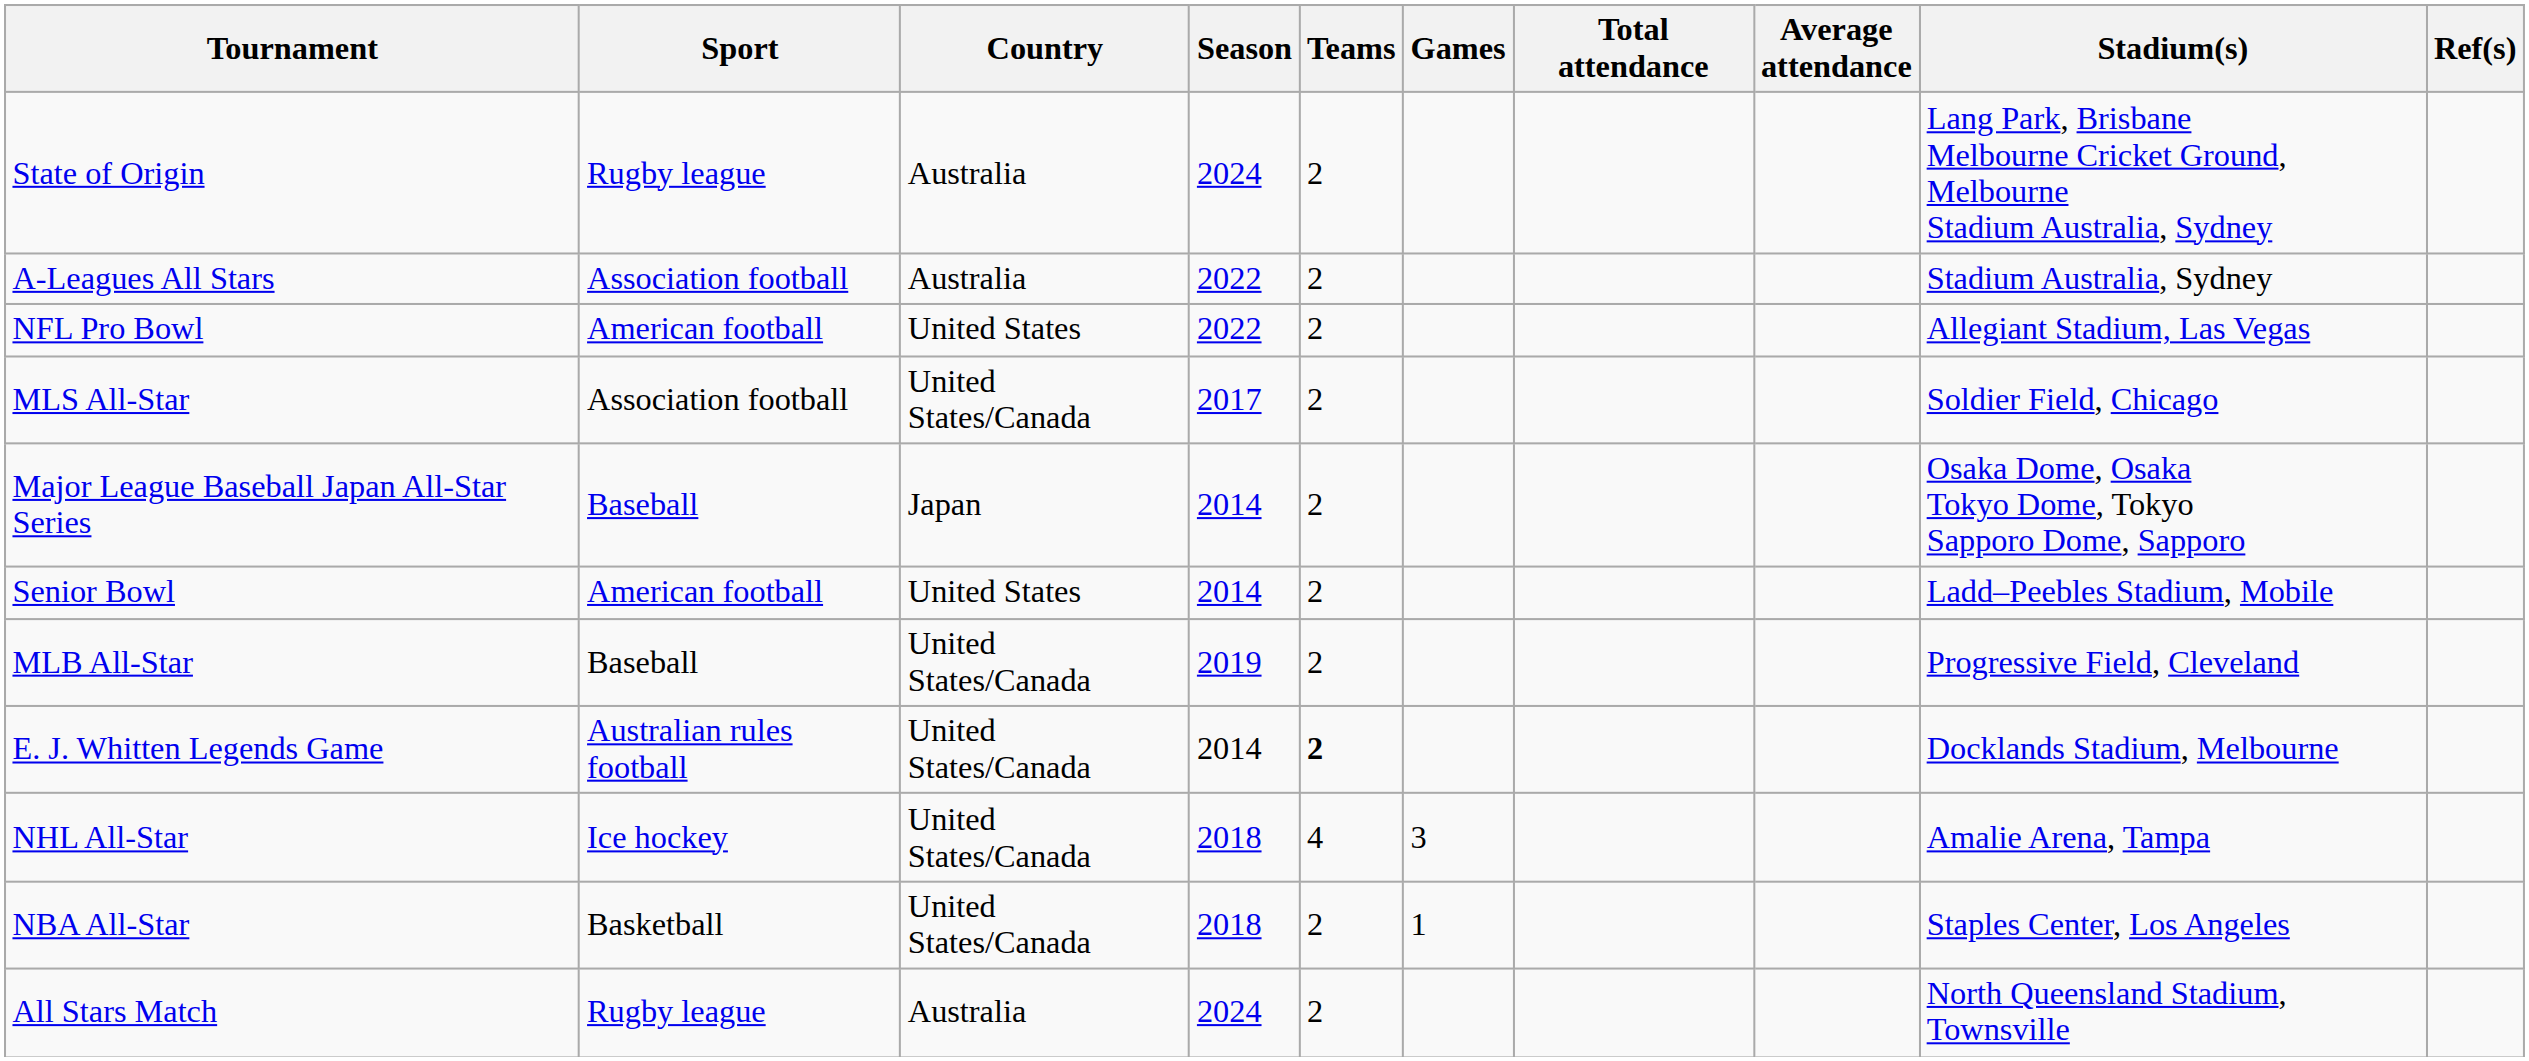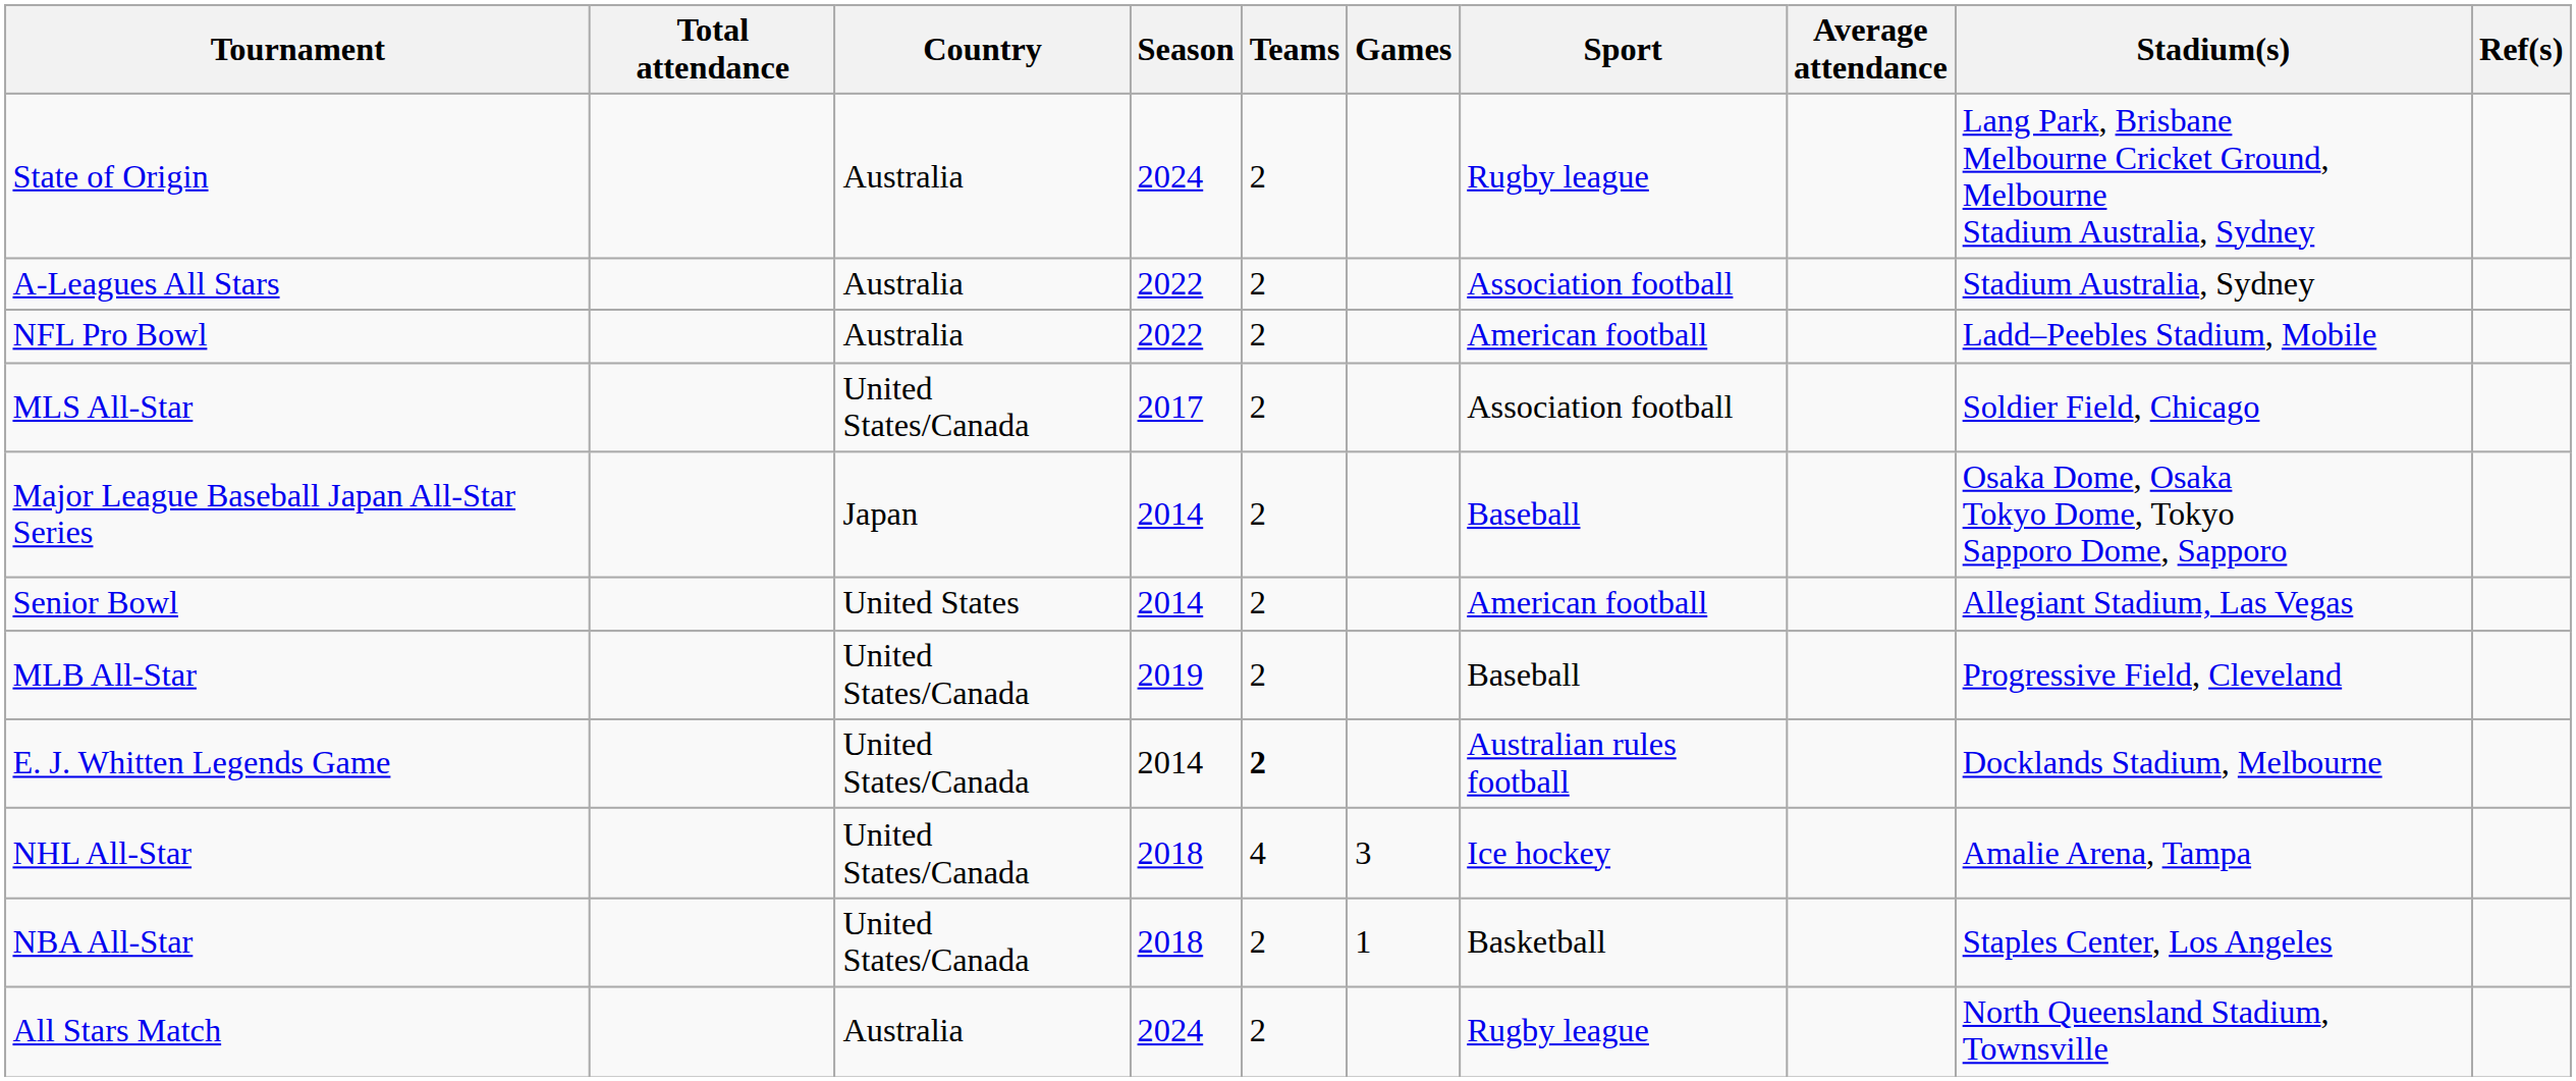 <table class="wikitable sortable">
 <tr>
 <th>Tournament</th>
-<th>Sport</th>
+<th data-sort-type="number">Total attendance</th>
 <th>Country</th>
 <th>Season</th>
 <th data-sort-type="number">Teams</th>
 <th data-sort-type="number">Games</th>
-<th data-sort-type="number">Total attendance</th>
+<th>Sport</th>
 <th data-sort-type="number">Average<br>attendance</th>
 <th>Stadium(s)</th>
 <th>Ref(s)</th>
 </tr>
 <tr>
 <td><a href='#'>State of Origin</a></td>
-<td><a href='#'>Rugby league</a></td>
+<td></td>
 <td>Australia</td>
 <td><a href='#'>2024</a></td>
 <td>2</td>
 <td></td>
-<td></td>
+<td><a href='#'>Rugby league</a></td>
 <td></td>
 <td><a href='#'>Lang Park</a>, <a href='#'>Brisbane</a><br><a href='#'>Melbourne Cricket Ground</a>, <a href='#'>Melbourne</a><br><a href='#'>Stadium Australia</a>, <a href='#'>Sydney</a></td>
 <td></td>
 </tr>
 <tr>
 <td><a href='#'>A-Leagues All Stars</a></td>
-<td><a href='#'>Association football</a></td>
+<td></td>
 <td>Australia</td>
 <td><a href='#'>2022</a></td>
 <td>2</td>
 <td></td>
-<td></td>
+<td><a href='#'>Association football</a></td>
 <td></td>
 <td><a href='#'>Stadium Australia</a>, Sydney</td>
 <td></td>
 </tr>
 <tr>
 <td><a href='#'>NFL Pro Bowl</a></td>
-<td><a href='#'>American football</a></td>
-<td>United States</td>
+<td></td>
+<td>Australia</td>
 <td><a href='#'>2022</a></td>
 <td>2</td>
 <td></td>
+<td><a href='#'>American football</a></td>
 <td></td>
-<td></td>
-<td><a href='#'>Allegiant Stadium, Las Vegas</a></td>
+<td><a href='#'>Ladd–Peebles Stadium</a>, <a href='#'>Mobile</a></td>
 <td></td>
 </tr>
 <tr>
 <td><a href='#'>MLS All-Star</a></td>
-<td>Association football</td>
+<td></td>
 <td>United States/Canada</td>
 <td><a href='#'>2017</a></td>
 <td>2</td>
 <td></td>
-<td></td>
+<td>Association football</td>
 <td></td>
 <td><a href='#'>Soldier Field</a>, <a href='#'>Chicago</a></td>
 <td></td>
 </tr>
 <tr>
 <td><a href='#'>Major League Baseball Japan All-Star Series</a></td>
-<td><a href='#'>Baseball</a></td>
+<td></td>
 <td>Japan</td>
 <td><a href='#'>2014</a></td>
 <td>2</td>
 <td></td>
-<td></td>
+<td><a href='#'>Baseball</a></td>
 <td></td>
 <td><a href='#'>Osaka Dome</a>, <a href='#'>Osaka</a><br><a href='#'>Tokyo Dome</a>, Tokyo<br><a href='#'>Sapporo Dome</a>, <a href='#'>Sapporo</a></td>
 <td></td>
 </tr>
 <tr>
 <td><a href='#'>Senior Bowl</a></td>
-<td><a href='#'>American football</a></td>
+<td></td>
 <td>United States</td>
 <td><a href='#'>2014</a></td>
 <td>2</td>
 <td></td>
+<td><a href='#'>American football</a></td>
 <td></td>
-<td></td>
-<td><a href='#'>Ladd–Peebles Stadium</a>, <a href='#'>Mobile</a></td>
+<td><a href='#'>Allegiant Stadium, Las Vegas</a></td>
 <td></td>
 </tr>
 <tr>
 <td><a href='#'>MLB All-Star</a></td>
-<td>Baseball</td>
+<td></td>
 <td>United States/Canada</td>
 <td><a href='#'>2019</a></td>
 <td>2</td>
 <td></td>
-<td></td>
+<td>Baseball</td>
 <td></td>
 <td><a href='#'>Progressive Field</a>, <a href='#'>Cleveland</a></td>
 <td></td>
 </tr>
 <tr>
 <td><a href='#'>E. J. Whitten Legends Game</a></td>
-<td><a href='#'>Australian rules football</a></td>
+<td></td>
 <td>United States/Canada</td>
 <td>2014</td>
 <td><strong>2</strong></td>
 <td></td>
-<td></td>
+<td><a href='#'>Australian rules football</a></td>
 <td></td>
 <td><a href='#'>Docklands Stadium</a>, <a href='#'>Melbourne</a></td>
 <td></td>
 </tr>
 <tr>
 <td><a href='#'>NHL All-Star</a></td>
-<td><a href='#'>Ice hockey</a></td>
+<td></td>
 <td>United States/Canada</td>
 <td><a href='#'>2018</a></td>
 <td>4</td>
 <td>3</td>
-<td></td>
+<td><a href='#'>Ice hockey</a></td>
 <td></td>
 <td><a href='#'>Amalie Arena</a>, <a href='#'>Tampa</a></td>
 <td></td>
 </tr>
 <tr>
 <td><a href='#'>NBA All-Star</a></td>
-<td>Basketball</td>
+<td></td>
 <td>United States/Canada</td>
 <td><a href='#'>2018</a></td>
 <td>2</td>
 <td>1</td>
-<td></td>
+<td>Basketball</td>
 <td></td>
 <td><a href='#'>Staples Center</a>, <a href='#'>Los Angeles</a></td>
 <td></td>
 </tr>
 <tr>
 <td><a href='#'>All Stars Match</a></td>
-<td><a href='#'>Rugby league</a></td>
+<td></td>
 <td>Australia</td>
 <td><a href='#'>2024</a></td>
 <td>2</td>
 <td></td>
-<td></td>
+<td><a href='#'>Rugby league</a></td>
 <td></td>
 <td><a href='#'>North Queensland Stadium</a>, <a href='#'>Townsville</a></td>
 <td></td>
 </tr>
 </table>
